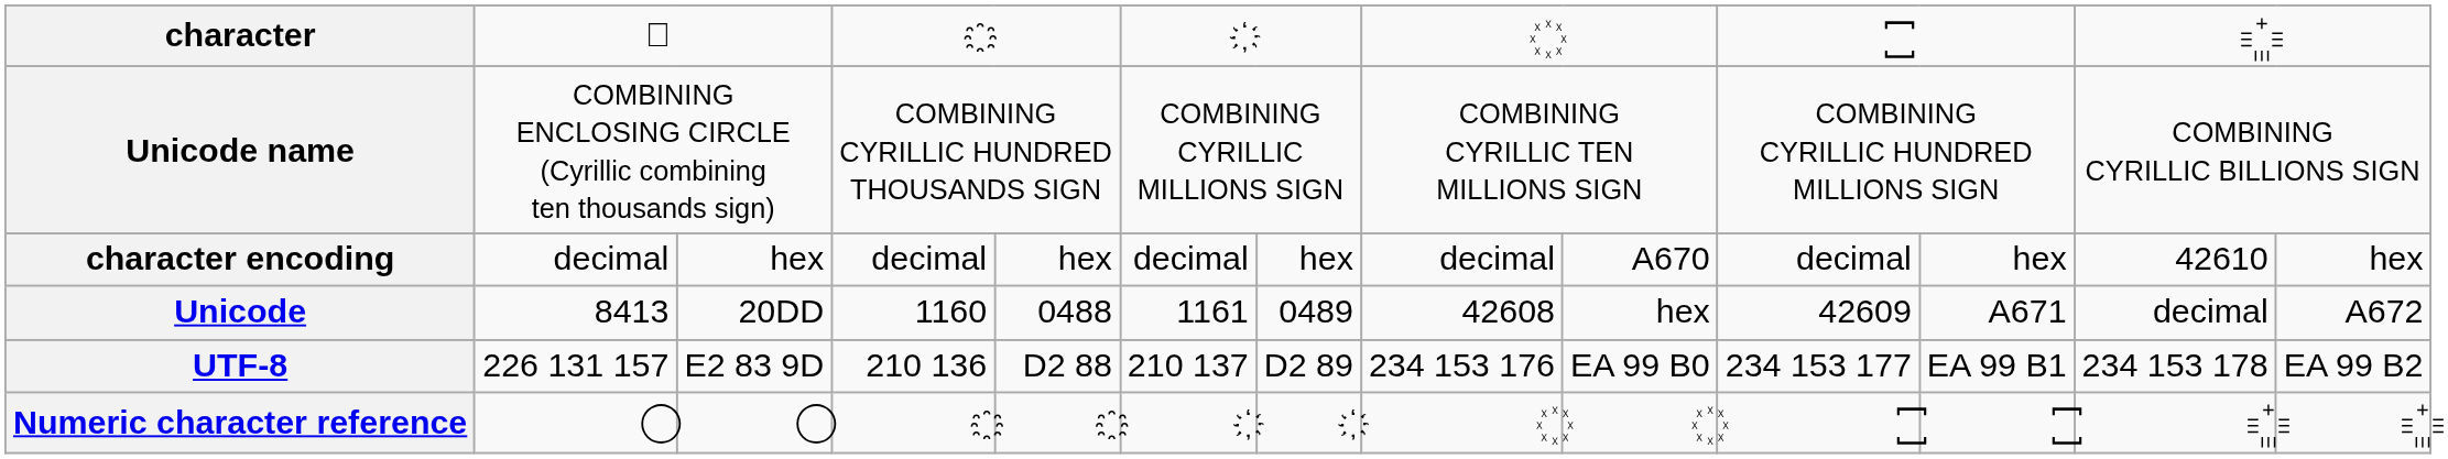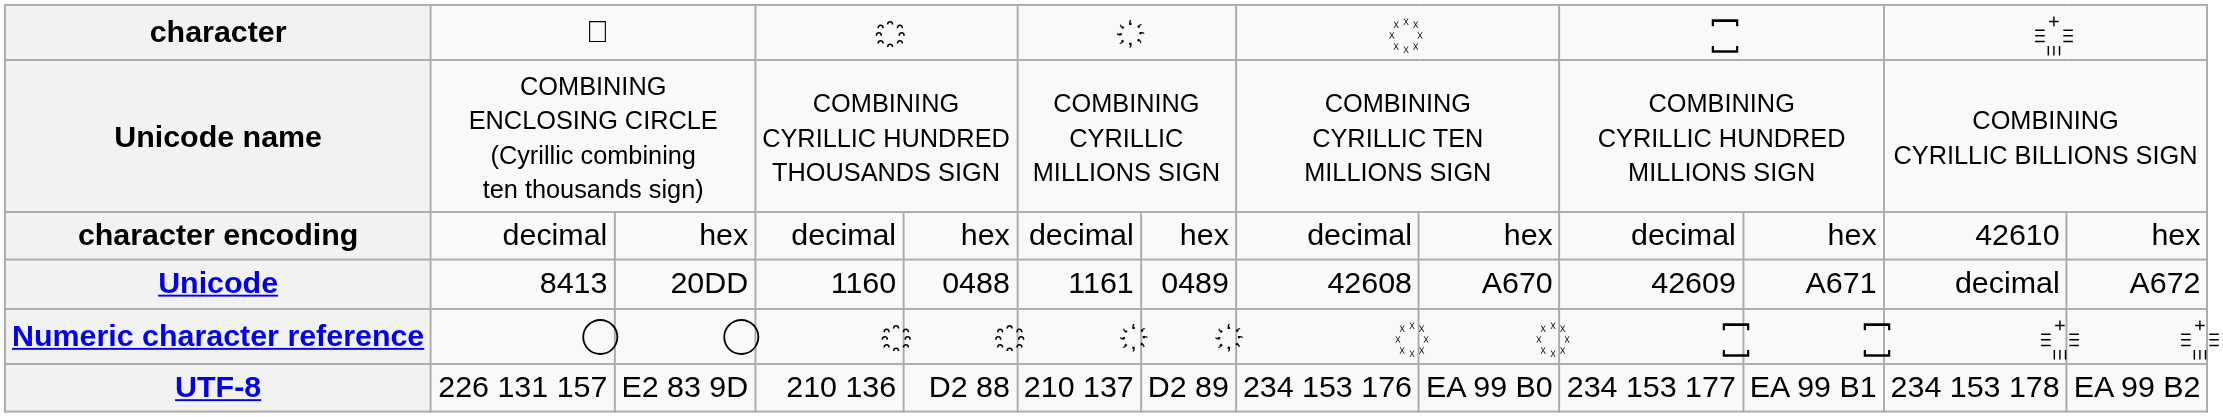 <table class=wikitable style=text-align:right>
 <tr align=center>
 <th align=right>character</th>
 <td colspan=2> ⃝</td>
 <td colspan=2> ҈</td>
 <td colspan=2> ҉</td>
 <td colspan=2> 	꙰</td>
 <td colspan=2> ꙱</td>
 <td colspan=2> 	꙲</td>
 </tr>
 <tr align=center>
 <th align=right>Unicode name</th>
 <td colspan="2"><small>COMBINING<br>ENCLOSING CIRCLE<br>(Cyrillic combining<br>ten thousands sign)</small></td>
 <td colspan="2"><small>COMBINING<br>CYRILLIC HUNDRED<br>THOUSANDS SIGN</small></td>
 <td colspan="2"><small>COMBINING<br>CYRILLIC<br>MILLIONS SIGN</small></td>
 <td colspan=2><small>COMBINING<br>CYRILLIC TEN<br>MILLIONS SIGN</small></td>
 <td colspan="2"><small>COMBINING<br>CYRILLIC HUNDRED<br>MILLIONS SIGN</small></td>
 <td colspan="2"><small>COMBINING<br>CYRILLIC BILLIONS SIGN</small></td>
 </tr>
 <tr>
 <th align=left>character encoding</th>
 <td>decimal</td>
 <td>hex</td>
 <td>decimal</td>
 <td>hex</td>
 <td>decimal</td>
 <td>hex</td>
 <td>decimal</td>
-<td>A670</td>
+<td>hex</td>
 <td>decimal</td>
 <td>hex</td>
 <td>42610</td>
 <td>hex</td>
 </tr>
 <tr>
 <th><a href='#'>Unicode</a></th>
 <td>8413</td>
 <td>20DD</td>
 <td>1160</td>
 <td>0488</td>
 <td>1161</td>
 <td>0489</td>
 <td>42608</td>
-<td>hex</td>
+<td>A670</td>
 <td>42609</td>
 <td>A671</td>
 <td>decimal</td>
 <td>A672</td>
+</tr>
+<tr>
+<th><a href='#'>Numeric character reference</a></th>
+<td>&#8413;</td>
+<td>&#x20DD;</td>
+<td>&#1160;</td>
+<td>&#x0488;</td>
+<td>&#1161;</td>
+<td>&#x0489;</td>
+<td>&#42608;</td>
+<td>&#xA670;</td>
+<td>&#42609;</td>
+<td>&#xA671;</td>
+<td>&#42610;</td>
+<td>&#xA672;</td>
 </tr>
 <tr>
 <th><a href='#'>UTF-8</a></th>
 <td>226 131 157</td>
 <td>E2 83 9D</td>
 <td>210 136</td>
 <td>D2 88</td>
 <td>210 137</td>
 <td>D2 89</td>
 <td>234 153 176</td>
 <td>EA 99 B0</td>
 <td>234 153 177</td>
 <td>EA 99 B1</td>
 <td>234 153 178</td>
 <td>EA 99 B2</td>
 </tr>
-<tr>
-<th><a href='#'>Numeric character reference</a></th>
-<td>&#8413;</td>
-<td>&#x20DD;</td>
-<td>&#1160;</td>
-<td>&#x0488;</td>
-<td>&#1161;</td>
-<td>&#x0489;</td>
-<td>&#42608;</td>
-<td>&#xA670;</td>
-<td>&#42609;</td>
-<td>&#xA671;</td>
-<td>&#42610;</td>
-<td>&#xA672;</td>
-</tr>
 </table>
